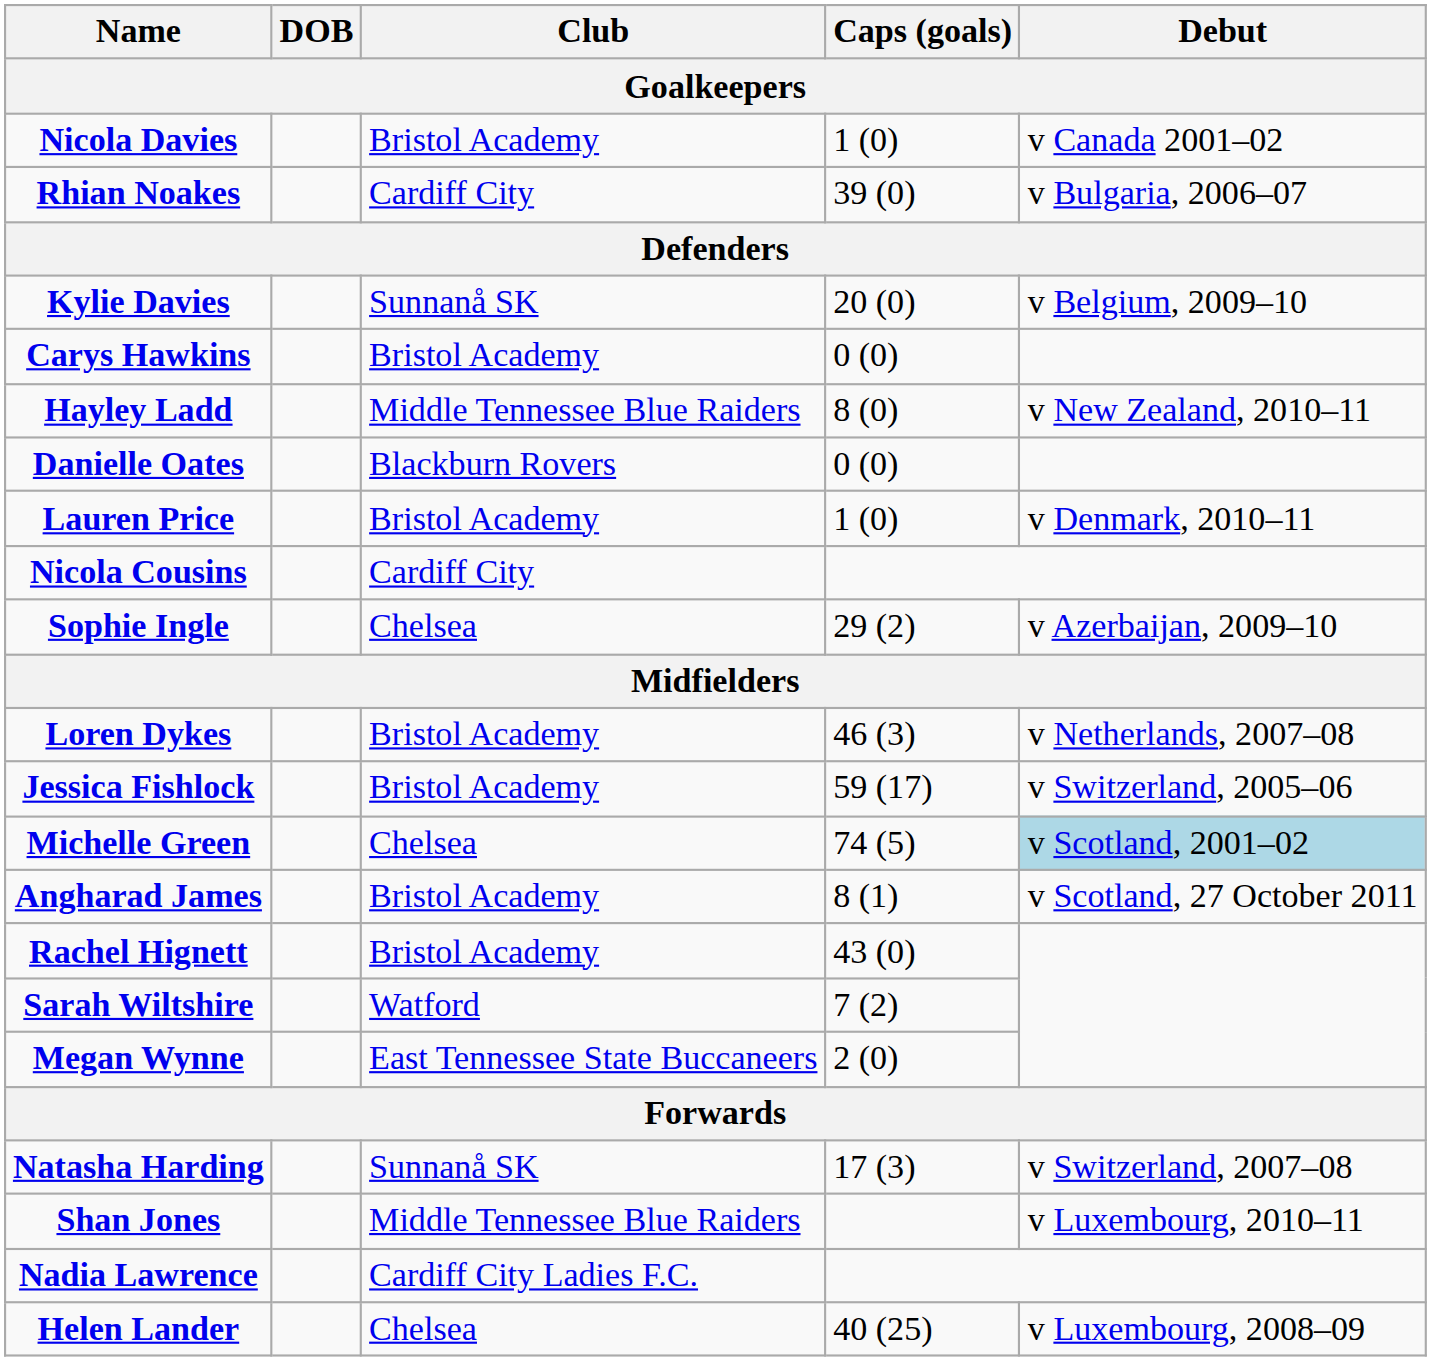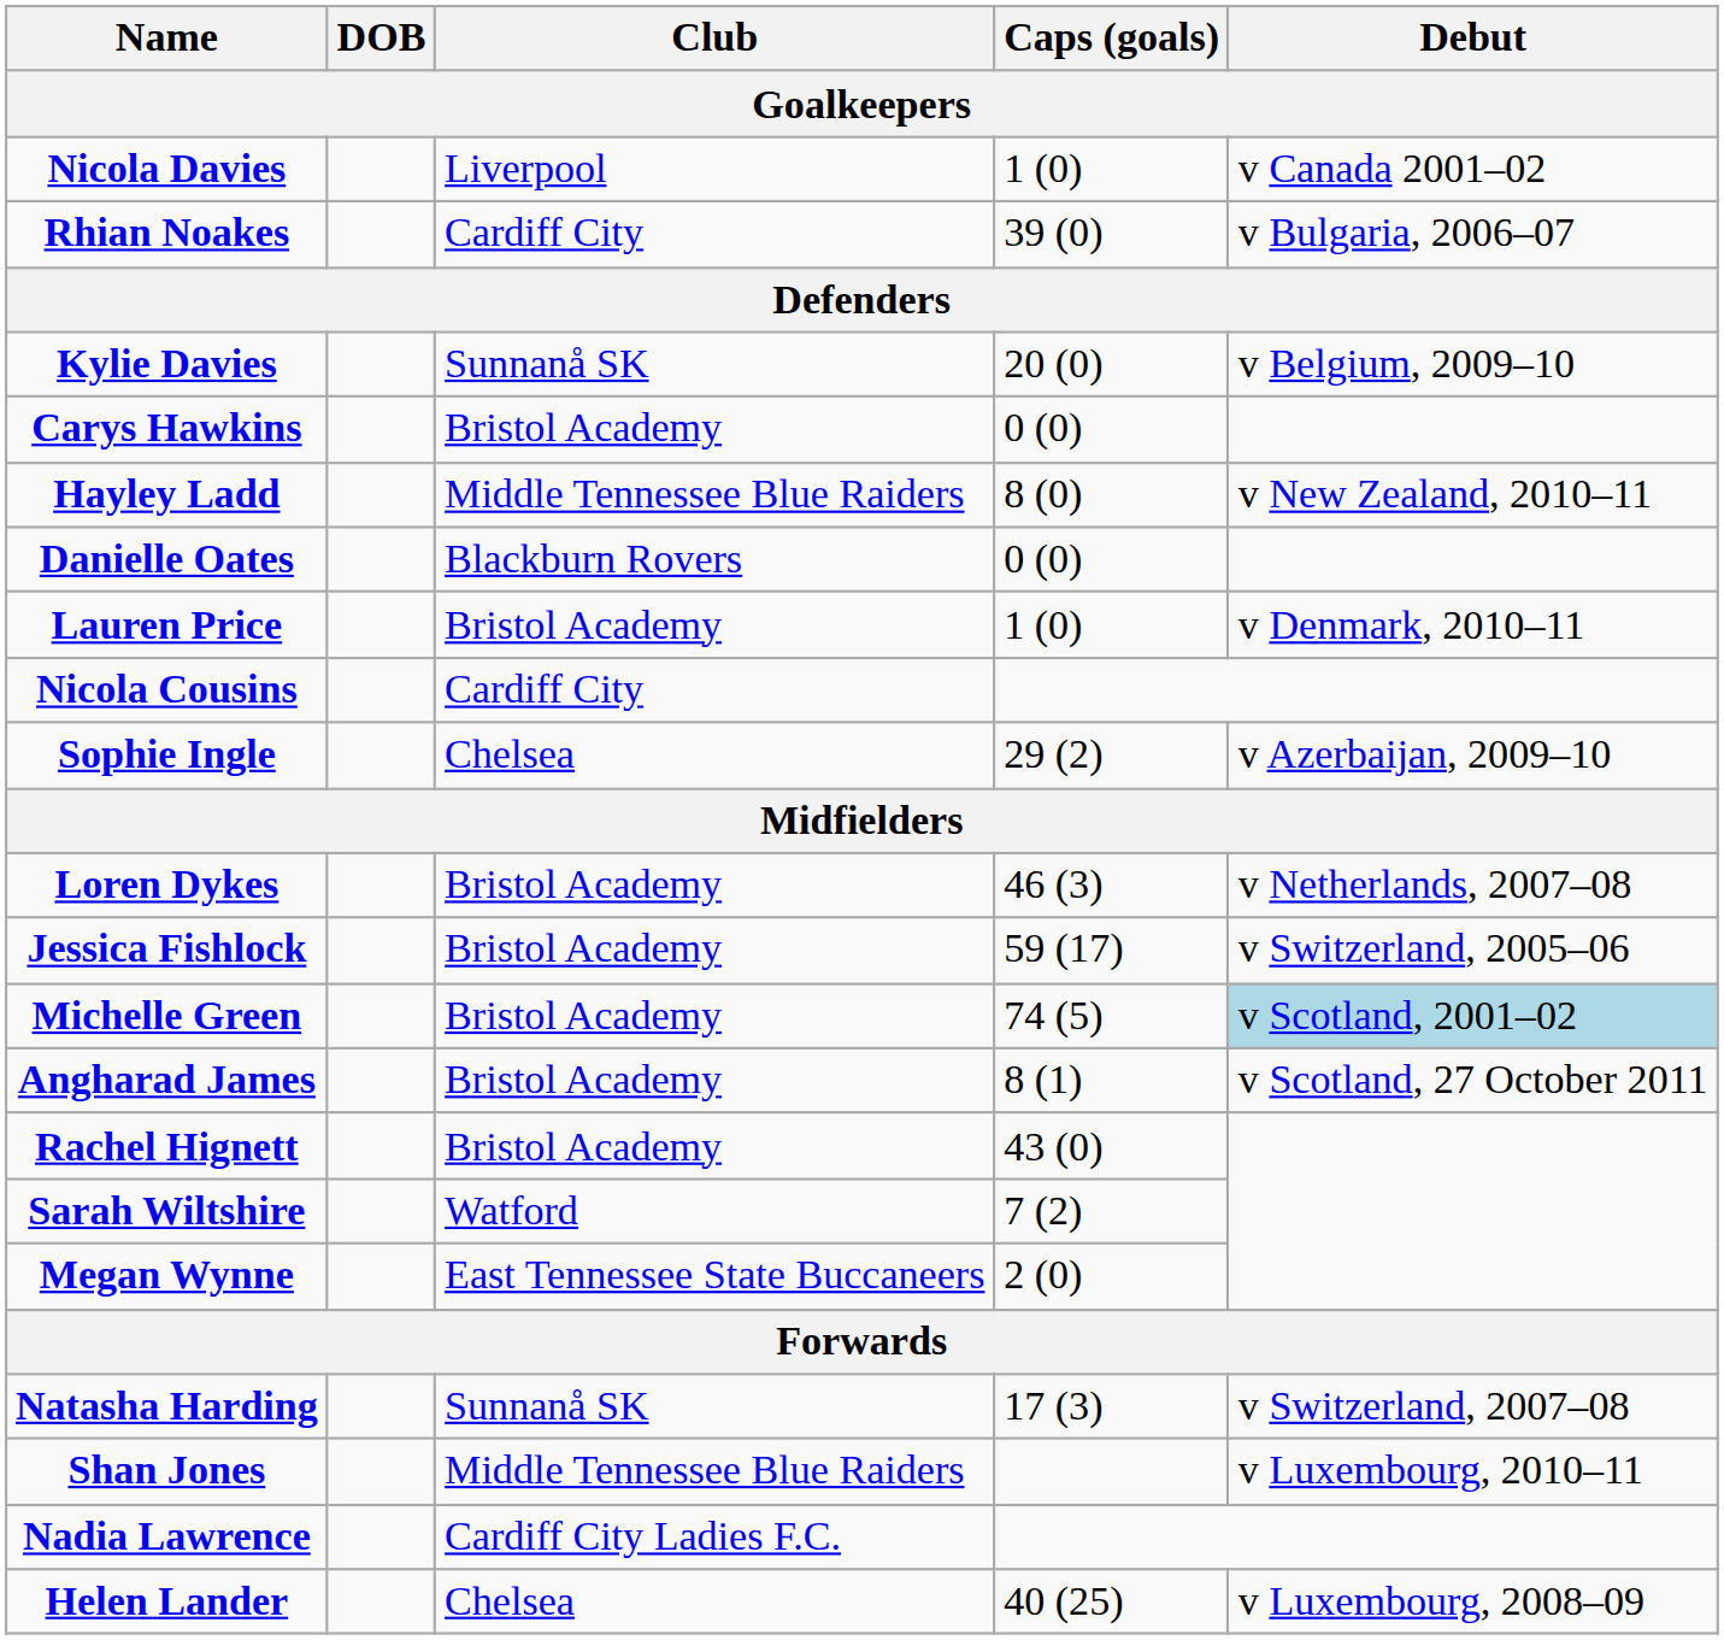 <table class="wikitable">
 <tr>
 <th>Name</th>
 <th>DOB</th>
 <th>Club</th>
 <th>Caps (goals)</th>
 <th>Debut</th>
 </tr>
 <tr>
 <th colspan=6>Goalkeepers</th>
 </tr>
 <tr>
 <td align=center><strong><a href='#'>Nicola Davies</a></strong></td>
 <td></td>
-<td> <a href='#'>Bristol Academy</a></td>
+<td> <a href='#'>Liverpool</a></td>
 <td>1 (0)</td>
 <td>v <a href='#'>Canada</a> 2001–02</td>
 </tr>
 <tr>
 <td align=center><strong><a href='#'>Rhian Noakes</a></strong></td>
 <td></td>
 <td> <a href='#'>Cardiff City</a></td>
 <td>39 (0)</td>
 <td>v <a href='#'>Bulgaria</a>, 2006–07</td>
 </tr>
 <tr>
 <th colspan=5>Defenders</th>
 </tr>
 <tr>
 <td align=center><strong><a href='#'>Kylie Davies</a></strong></td>
 <td></td>
 <td> <a href='#'>Sunnanå SK</a></td>
 <td>20 (0)</td>
 <td>v <a href='#'>Belgium</a>, 2009–10</td>
 </tr>
 <tr>
 <td align=center><strong><a href='#'>Carys Hawkins</a></strong></td>
 <td></td>
 <td> <a href='#'>Bristol Academy</a></td>
 <td>0 (0)</td>
 </tr>
 <tr>
 <td align=center><strong><a href='#'>Hayley Ladd</a></strong></td>
 <td></td>
 <td> <a href='#'>Middle Tennessee Blue Raiders</a></td>
 <td>8 (0)</td>
 <td>v <a href='#'>New Zealand</a>, 2010–11</td>
 </tr>
 <tr>
 <td align=center><strong><a href='#'>Danielle Oates</a></strong></td>
 <td></td>
 <td> <a href='#'>Blackburn Rovers</a></td>
 <td>0 (0)</td>
 </tr>
 <tr>
 <td align=center><strong><a href='#'>Lauren Price</a></strong></td>
 <td></td>
 <td> <a href='#'>Bristol Academy</a></td>
 <td>1 (0)</td>
 <td>v <a href='#'>Denmark</a>, 2010–11</td>
 </tr>
 <tr>
 <td align=center><strong><a href='#'>Nicola Cousins</a></strong></td>
 <td></td>
 <td> <a href='#'>Cardiff City</a></td>
 </tr>
 <tr>
 <td align=center><strong><a href='#'>Sophie Ingle</a></strong></td>
 <td></td>
 <td> <a href='#'>Chelsea</a></td>
 <td>29 (2)</td>
 <td>v <a href='#'>Azerbaijan</a>, 2009–10</td>
 </tr>
 <tr>
 <th colspan=5>Midfielders</th>
 </tr>
 <tr>
 <td align=center><strong><a href='#'>Loren Dykes</a></strong></td>
 <td></td>
 <td> <a href='#'>Bristol Academy</a></td>
 <td>46 (3)</td>
 <td>v <a href='#'>Netherlands</a>, 2007–08</td>
 </tr>
 <tr>
 <td align=center><strong><a href='#'>Jessica Fishlock</a></strong></td>
 <td></td>
 <td> <a href='#'>Bristol Academy</a></td>
 <td>59 (17)</td>
 <td>v <a href='#'>Switzerland</a>, 2005–06</td>
 </tr>
 <tr>
 <td align=center><strong><a href='#'>Michelle Green</a></strong></td>
 <td></td>
-<td> <a href='#'>Chelsea</a></td>
+<td> <a href='#'>Bristol Academy</a></td>
 <td>74 (5)</td>
 <td style="background: lightblue;">v <a href='#'>Scotland</a>, 2001–02</td>
 </tr>
 <tr>
 <td align=center><strong><a href='#'>Angharad James</a></strong></td>
 <td></td>
 <td> <a href='#'>Bristol Academy</a></td>
 <td>8 (1)</td>
 <td>v <a href='#'>Scotland</a>, 27 October 2011</td>
 </tr>
 <tr>
 <td align=center><strong><a href='#'>Rachel Hignett</a></strong></td>
 <td></td>
 <td> <a href='#'>Bristol Academy</a></td>
 <td>43 (0)</td>
 </tr>
 <tr>
 <td align=center><strong><a href='#'>Sarah Wiltshire</a></strong></td>
 <td></td>
 <td> <a href='#'>Watford</a></td>
 <td>7 (2)</td>
 </tr>
 <tr>
 <td align=center><strong><a href='#'>Megan Wynne</a></strong></td>
 <td></td>
 <td> <a href='#'>East Tennessee State Buccaneers</a></td>
 <td>2 (0)</td>
 </tr>
 <tr>
 <th colspan=5>Forwards</th>
 </tr>
 <tr>
 <td align=center><strong><a href='#'>Natasha Harding</a></strong></td>
 <td></td>
 <td> <a href='#'>Sunnanå SK</a></td>
 <td>17 (3)</td>
 <td>v <a href='#'>Switzerland</a>, 2007–08</td>
 </tr>
 <tr>
 <td align=center><strong><a href='#'>Shan Jones</a></strong></td>
 <td></td>
 <td> <a href='#'>Middle Tennessee Blue Raiders</a></td>
 <td></td>
 <td>v <a href='#'>Luxembourg</a>, 2010–11</td>
 </tr>
 <tr>
 <td align=center><strong><a href='#'>Nadia Lawrence</a></strong></td>
 <td></td>
 <td> <a href='#'>Cardiff City Ladies F.C.</a></td>
 </tr>
 <tr>
 <td align=center><strong><a href='#'>Helen Lander</a></strong></td>
 <td></td>
 <td> <a href='#'>Chelsea</a></td>
 <td>40 (25)</td>
 <td>v <a href='#'>Luxembourg</a>, 2008–09</td>
 </tr>
 </table>
